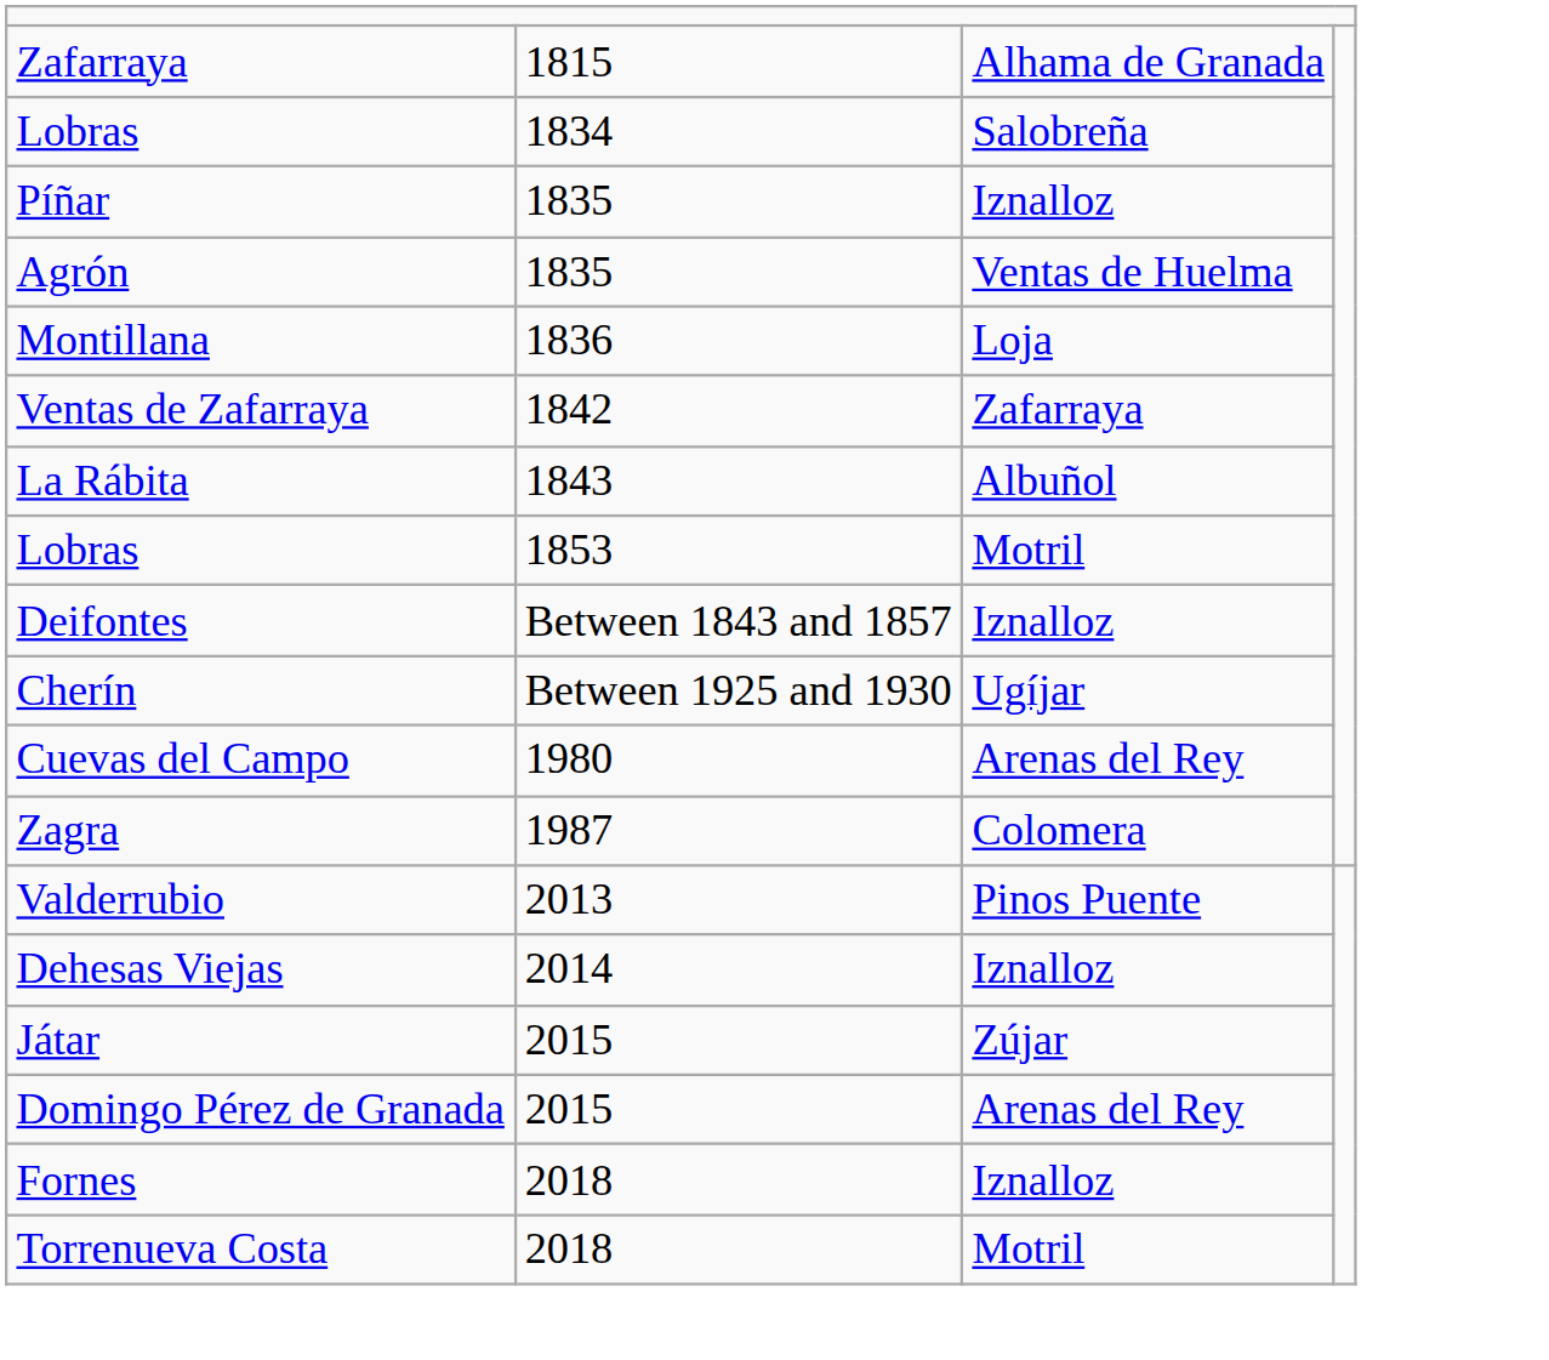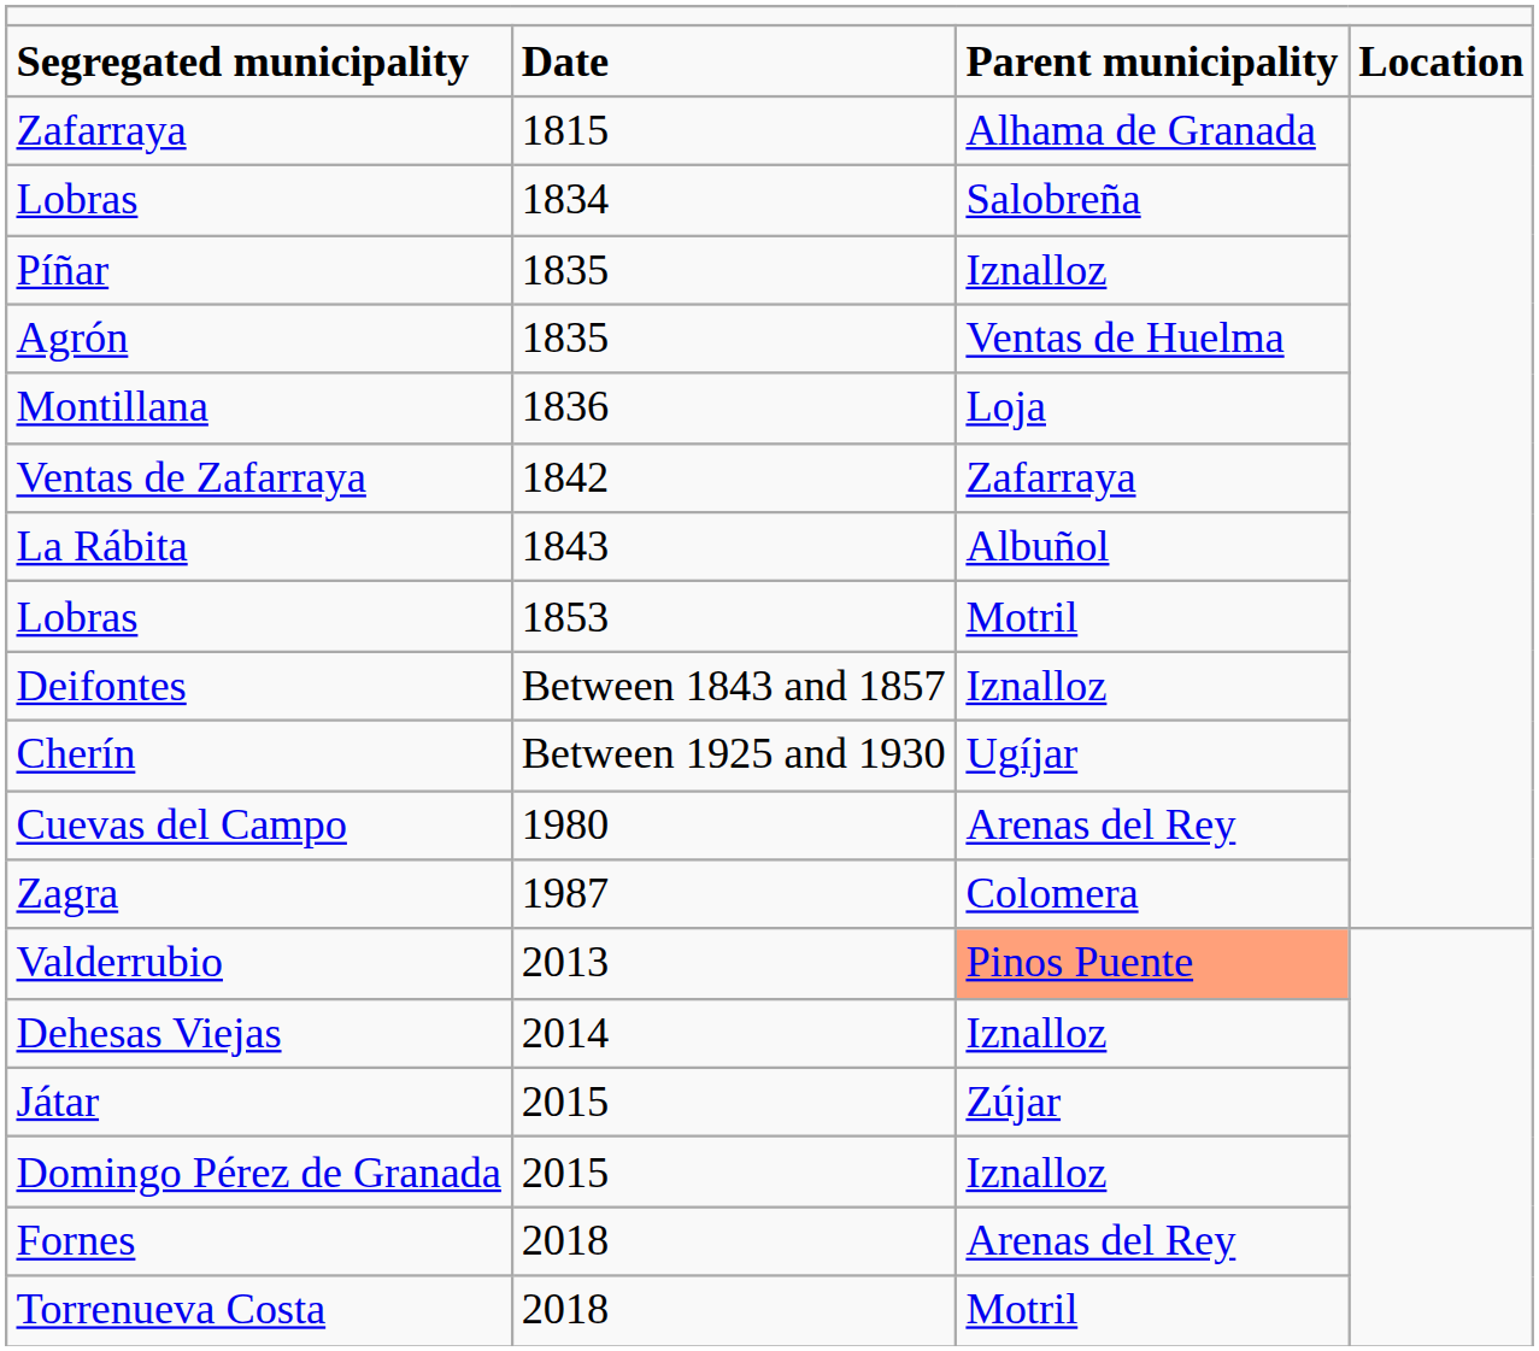 <table class="wikitable">
 <tr>
 <td colspan="4"></td>
+</tr>
+<tr>
+<td><strong>Segregated municipality</strong></td>
+<td><strong>Date</strong></td>
+<td><strong>Parent municipality</strong></td>
+<td><strong>Location</strong></td>
 </tr>
 <tr>
 <td><a href='#'>Zafarraya</a></td>
 <td>1815</td>
 <td><a href='#'>Alhama de Granada</a></td>
 <td rowspan="12"></td>
 </tr>
 <tr>
 <td><a href='#'>Lobras</a></td>
 <td>1834</td>
 <td><a href='#'>Salobreña</a></td>
 </tr>
 <tr>
 <td><a href='#'>Píñar</a></td>
 <td>1835</td>
 <td><a href='#'>Iznalloz</a></td>
 </tr>
 <tr>
 <td><a href='#'>Agrón</a></td>
 <td>1835</td>
 <td><a href='#'>Ventas de Huelma</a></td>
 </tr>
 <tr>
 <td><a href='#'>Montillana</a></td>
 <td>1836</td>
 <td><a href='#'>Loja</a></td>
 </tr>
 <tr>
 <td><a href='#'>Ventas de Zafarraya</a></td>
 <td>1842</td>
 <td><a href='#'>Zafarraya</a></td>
 </tr>
 <tr>
 <td><a href='#'>La Rábita</a></td>
 <td>1843</td>
 <td><a href='#'>Albuñol</a></td>
 </tr>
 <tr>
 <td><a href='#'>Lobras</a></td>
 <td>1853</td>
 <td><a href='#'>Motril</a></td>
 </tr>
 <tr>
 <td><a href='#'>Deifontes</a></td>
 <td>Between 1843 and 1857</td>
 <td><a href='#'>Iznalloz</a></td>
 </tr>
 <tr>
 <td><a href='#'>Cherín</a></td>
 <td>Between 1925 and 1930</td>
 <td><a href='#'>Ugíjar</a></td>
 </tr>
 <tr>
 <td><a href='#'>Cuevas del Campo</a></td>
 <td>1980</td>
 <td><a href='#'>Arenas del Rey</a></td>
 </tr>
 <tr>
 <td><a href='#'>Zagra</a></td>
 <td>1987</td>
 <td><a href='#'>Colomera</a></td>
 </tr>
 <tr>
 <td><a href='#'>Valderrubio</a></td>
 <td>2013</td>
-<td><a href='#'>Pinos Puente</a></td>
+<td style="background: lightsalmon;"><a href='#'>Pinos Puente</a></td>
 </tr>
 <tr>
 <td><a href='#'>Dehesas Viejas</a></td>
 <td>2014</td>
 <td><a href='#'>Iznalloz</a></td>
 </tr>
 <tr>
 <td><a href='#'>Játar</a></td>
 <td>2015</td>
 <td><a href='#'>Zújar</a></td>
 </tr>
 <tr>
 <td><a href='#'>Domingo Pérez de Granada</a></td>
 <td>2015</td>
-<td><a href='#'>Arenas del Rey</a></td>
+<td><a href='#'>Iznalloz</a></td>
 </tr>
 <tr>
 <td><a href='#'>Fornes</a></td>
 <td>2018</td>
-<td><a href='#'>Iznalloz</a></td>
+<td><a href='#'>Arenas del Rey</a></td>
 </tr>
 <tr>
 <td><a href='#'>Torrenueva Costa</a></td>
 <td>2018</td>
 <td><a href='#'>Motril</a></td>
 </tr>
 </table>
